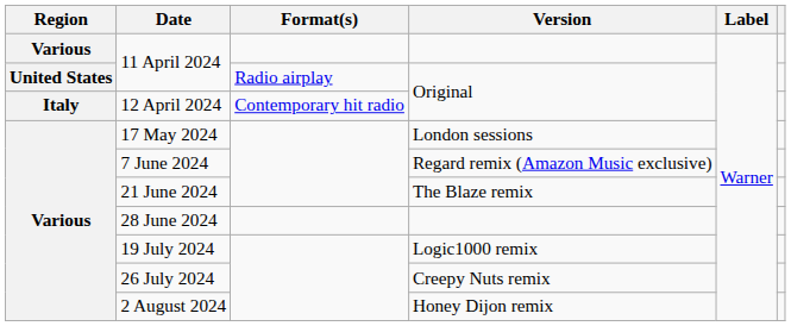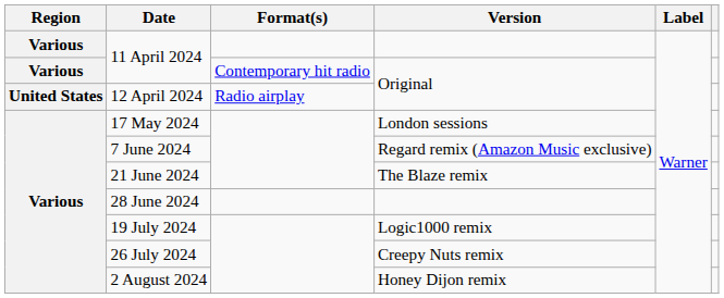 <table class="wikitable plainrowheaders">
 <tr>
 <th scope="col">Region</th>
 <th scope="col">Date</th>
 <th scope="col">Format(s)</th>
 <th scope="col">Version</th>
 <th scope="col">Label</th>
 <th scope="col"></th>
 </tr>
 <tr>
 <th scope="row">Various</th>
 <td rowspan="2">11 April 2024</td>
 <td></td>
 <td></td>
 <td rowspan="10"><a href='#'>Warner</a></td>
 <td style="text-align:center;"></td>
 </tr>
 <tr>
-<th scope="row">United States</th>
-<td><a href='#'>Radio airplay</a></td>
+<th scope="row">Various</th>
+<td><a href='#'>Contemporary hit radio</a></td>
 <td rowspan="2">Original</td>
 <td></td>
 </tr>
 <tr>
-<th scope="row">Italy</th>
+<th scope="row">United States</th>
 <td>12 April 2024</td>
-<td><a href='#'>Contemporary hit radio</a></td>
+<td><a href='#'>Radio airplay</a></td>
 <td style="text-align:center;"></td>
 </tr>
 <tr>
 <th scope="row" rowspan="7">Various</th>
 <td>17 May 2024</td>
 <td rowspan="3"></td>
 <td>London sessions</td>
 <td style="text-align:center;"></td>
 </tr>
 <tr>
 <td>7 June 2024</td>
 <td>Regard remix (<a href='#'>Amazon Music</a> exclusive)</td>
 <td style="text-align:center;"></td>
 </tr>
 <tr>
 <td>21 June 2024</td>
 <td>The Blaze remix</td>
 <td style="text-align:center;"></td>
 </tr>
 <tr>
 <td>28 June 2024</td>
 <td></td>
 <td></td>
 <td style="text-align:center;"></td>
 </tr>
 <tr>
 <td>19 July 2024</td>
 <td rowspan="3"></td>
 <td>Logic1000 remix</td>
 <td style="text-align:center;"></td>
 </tr>
 <tr>
 <td>26 July 2024</td>
 <td>Creepy Nuts remix</td>
 <td style="text-align:center;"></td>
 </tr>
 <tr>
 <td>2 August 2024</td>
 <td>Honey Dijon remix</td>
 <td style="text-align:center;"></td>
 </tr>
 </table>
